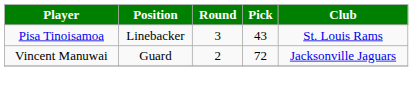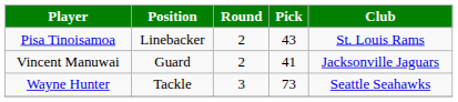 <table class="wikitable" width="80%">
 <tr align="center"  style="background:green;color:#FFFFFF;">
 <td><strong>Player</strong></td>
 <td><strong>Position</strong></td>
 <td><strong>Round</strong></td>
 <td><strong>Pick</strong></td>
 <td><strong>Club</strong></td>
 </tr>
 <tr align="center" bgcolor="">
 <td><a href='#'>Pisa Tinoisamoa</a></td>
 <td>Linebacker</td>
-<td>3</td>
+<td>2</td>
 <td>43</td>
 <td><a href='#'>St. Louis Rams</a></td>
 </tr>
 <tr align="center" bgcolor="">
 <td>Vincent Manuwai</td>
 <td>Guard</td>
 <td>2</td>
-<td>72</td>
+<td>41</td>
 <td><a href='#'>Jacksonville Jaguars</a></td>
+</tr>
+<tr align="center" bgcolor="">
+<td><a href='#'>Wayne Hunter</a></td>
+<td>Tackle</td>
+<td>3</td>
+<td>73</td>
+<td><a href='#'>Seattle Seahawks</a></td>
 </tr>
 <tr align="center" bgcolor="">
 </tr>
 </table>
